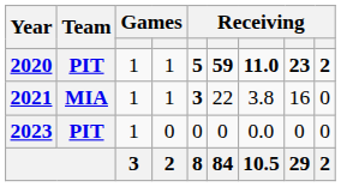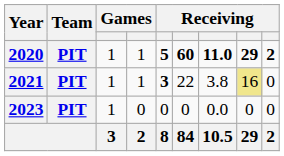 <table class="wikitable" style="text-align:center;">
 <tr>
 <th rowspan="2">Year</th>
 <th rowspan="2">Team</th>
 <th colspan="2">Games</th>
 <th colspan="5">Receiving</th>
 </tr>
 <tr>
 <th></th>
 <th></th>
 <th></th>
 <th></th>
 <th></th>
 <th></th>
 <th></th>
 </tr>
 <tr>
 <th><a href='#'>2020</a></th>
 <th><a href='#'>PIT</a></th>
 <td>1</td>
 <td>1</td>
 <td><strong>5</strong></td>
-<td><strong>59</strong></td>
+<td><strong>60</strong></td>
 <td><strong>11.0</strong></td>
-<td><strong>23</strong></td>
+<td><strong>29</strong></td>
 <td><strong>2</strong></td>
 </tr>
 <tr>
 <th><a href='#'>2021</a></th>
-<th><a href='#'>MIA</a></th>
+<th><a href='#'>PIT</a></th>
 <td>1</td>
 <td>1</td>
 <td><strong>3</strong></td>
 <td>22</td>
 <td>3.8</td>
-<td>16</td>
+<td style="background: khaki;">16</td>
 <td>0</td>
 </tr>
 <tr>
 <th><a href='#'>2023</a></th>
 <th><a href='#'>PIT</a></th>
 <td>1</td>
 <td>0</td>
 <td>0</td>
 <td>0</td>
 <td>0.0</td>
 <td>0</td>
 <td>0</td>
 </tr>
 <tr>
 <th colspan="2"></th>
 <th>3</th>
 <th>2</th>
 <th>8</th>
 <th>84</th>
 <th>10.5</th>
 <th>29</th>
 <th>2</th>
 </tr>
 </table>
